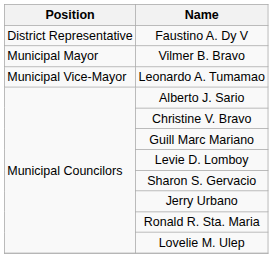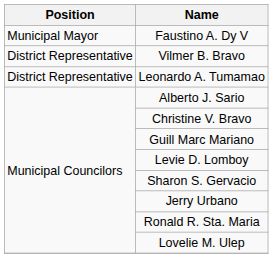 <table class="wikitable" style="line-height:1.20em; font-size:100%;">
 <tr>
 <th>Position</th>
 <th>Name</th>
 </tr>
 <tr>
-<td>District Representative</td>
+<td>Municipal Mayor</td>
 <td style="text-align:center;">Faustino A. Dy V</td>
 </tr>
 <tr>
-<td>Municipal Mayor</td>
+<td>District Representative</td>
 <td style="text-align:center;">Vilmer B. Bravo</td>
 </tr>
 <tr>
-<td>Municipal Vice-Mayor</td>
+<td>District Representative</td>
 <td style="text-align:center;">Leonardo A. Tumamao</td>
 </tr>
 <tr>
 <td rowspan=8>Municipal Councilors</td>
 <td style="text-align:center;">Alberto J. Sario</td>
 </tr>
 <tr>
 <td style="text-align:center;">Christine V. Bravo</td>
 </tr>
 <tr>
 <td style="text-align:center;">Guill Marc Mariano</td>
 </tr>
 <tr>
 <td style="text-align:center;">Levie D. Lomboy</td>
 </tr>
 <tr>
 <td style="text-align:center;">Sharon S. Gervacio</td>
 </tr>
 <tr>
 <td style="text-align:center;">Jerry Urbano</td>
 </tr>
 <tr>
 <td style="text-align:center;">Ronald R. Sta. Maria</td>
 </tr>
 <tr>
 <td style="text-align:center;">Lovelie M. Ulep</td>
 </tr>
 <tr>
 </tr>
 </table>
